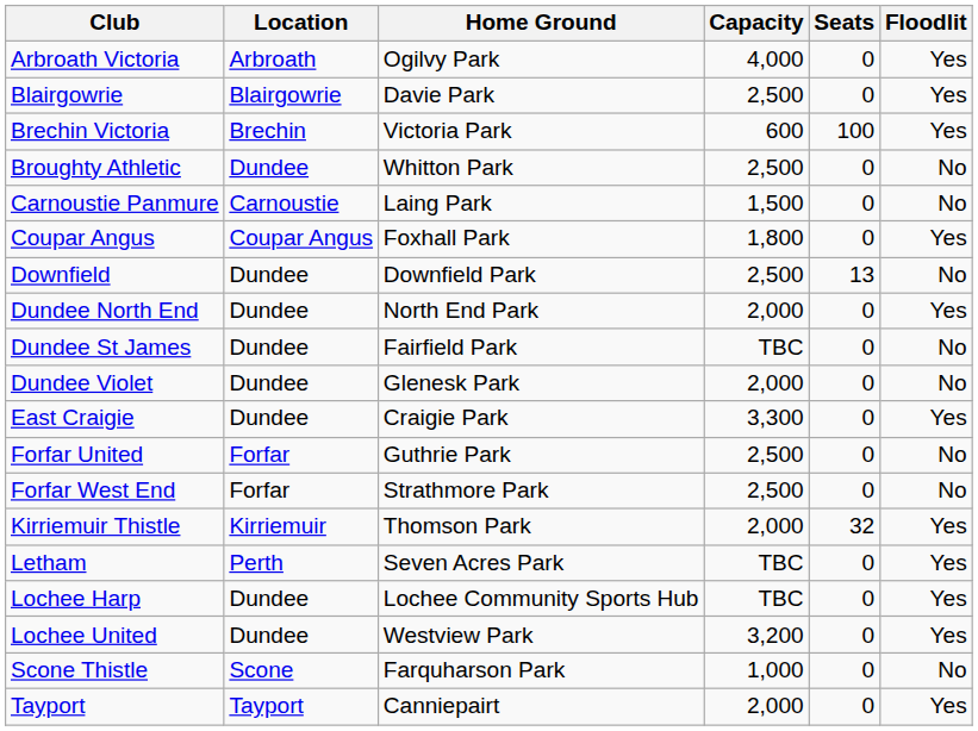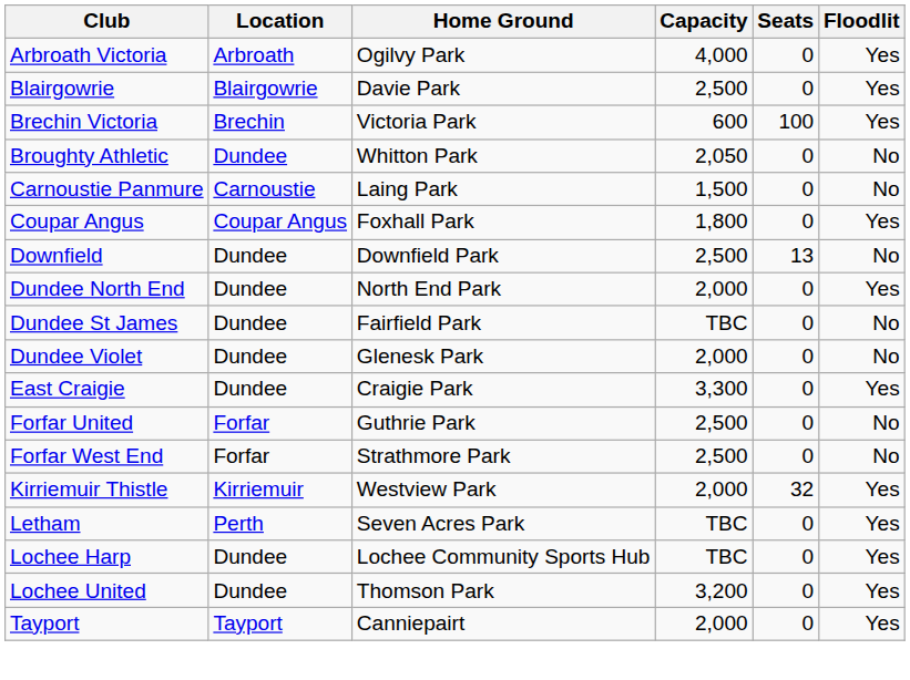 <table class="wikitable sortable">
 <tr>
 <th>Club</th>
 <th>Location</th>
 <th>Home Ground</th>
 <th data-sort-type="number">Capacity</th>
 <th data-sort-type="number">Seats</th>
 <th>Floodlit</th>
 </tr>
 <tr>
 <td><a href='#'>Arbroath Victoria</a></td>
 <td><a href='#'>Arbroath</a></td>
 <td>Ogilvy Park</td>
 <td align=right>4,000</td>
 <td align=right>0</td>
 <td align=right>Yes</td>
 </tr>
 <tr>
 <td><a href='#'>Blairgowrie</a></td>
 <td><a href='#'>Blairgowrie</a></td>
 <td>Davie Park</td>
 <td align=right>2,500</td>
 <td align=right>0</td>
 <td align=right>Yes</td>
 </tr>
 <tr>
 <td><a href='#'>Brechin Victoria</a></td>
 <td><a href='#'>Brechin</a></td>
 <td>Victoria Park</td>
 <td align=right>600</td>
 <td align=right>100</td>
 <td align=right>Yes</td>
 </tr>
 <tr>
 <td><a href='#'>Broughty Athletic</a></td>
 <td><a href='#'>Dundee</a></td>
 <td>Whitton Park</td>
-<td align=right>2,500</td>
+<td align=right>2,050</td>
 <td align=right>0</td>
 <td align=right>No</td>
 </tr>
 <tr>
 <td><a href='#'>Carnoustie Panmure</a></td>
 <td><a href='#'>Carnoustie</a></td>
 <td>Laing Park</td>
 <td align=right>1,500</td>
 <td align=right>0</td>
 <td align=right>No</td>
 </tr>
 <tr>
 <td><a href='#'>Coupar Angus</a></td>
 <td><a href='#'>Coupar Angus</a></td>
 <td>Foxhall Park</td>
 <td align=right>1,800</td>
 <td align=right>0</td>
 <td align=right>Yes</td>
 </tr>
 <tr>
 <td><a href='#'>Downfield</a></td>
 <td>Dundee</td>
 <td>Downfield Park</td>
 <td align=right>2,500</td>
 <td align=right>13</td>
 <td align=right>No</td>
 </tr>
 <tr>
 <td><a href='#'>Dundee North End</a></td>
 <td>Dundee</td>
 <td>North End Park</td>
 <td align=right>2,000</td>
 <td align=right>0</td>
 <td align=right>Yes</td>
 </tr>
 <tr>
 <td><a href='#'>Dundee St James</a></td>
 <td>Dundee</td>
 <td>Fairfield Park</td>
 <td align=right>TBC</td>
 <td align=right>0</td>
 <td align=right>No</td>
 </tr>
 <tr>
 <td><a href='#'>Dundee Violet</a></td>
 <td>Dundee</td>
 <td>Glenesk Park</td>
 <td align=right>2,000</td>
 <td align=right>0</td>
 <td align=right>No</td>
 </tr>
 <tr>
 <td><a href='#'>East Craigie</a></td>
 <td>Dundee</td>
 <td>Craigie Park</td>
 <td align=right>3,300</td>
 <td align=right>0</td>
 <td align=right>Yes</td>
 </tr>
 <tr>
 <td><a href='#'>Forfar United</a></td>
 <td><a href='#'>Forfar</a></td>
 <td>Guthrie Park</td>
 <td align=right>2,500</td>
 <td align=right>0</td>
 <td align=right>No</td>
 </tr>
 <tr>
 <td><a href='#'>Forfar West End</a></td>
 <td>Forfar</td>
 <td>Strathmore Park</td>
 <td align=right>2,500</td>
 <td align=right>0</td>
 <td align=right>No</td>
 </tr>
 <tr>
 <td><a href='#'>Kirriemuir Thistle</a></td>
 <td><a href='#'>Kirriemuir</a></td>
-<td>Thomson Park</td>
+<td>Westview Park</td>
 <td align=right>2,000</td>
 <td align=right>32</td>
 <td align=right>Yes</td>
 </tr>
 <tr>
 <td><a href='#'>Letham</a></td>
 <td><a href='#'>Perth</a></td>
 <td>Seven Acres Park</td>
 <td align=right>TBC</td>
 <td align=right>0</td>
 <td align=right>Yes</td>
 </tr>
 <tr>
 <td><a href='#'>Lochee Harp</a></td>
 <td>Dundee</td>
 <td>Lochee Community Sports Hub</td>
 <td align=right>TBC</td>
 <td align=right>0</td>
 <td align=right>Yes</td>
 </tr>
 <tr>
 <td><a href='#'>Lochee United</a> </td>
 <td>Dundee</td>
-<td>Westview Park</td>
+<td>Thomson Park</td>
 <td align=right>3,200</td>
 <td align=right>0</td>
 <td align=right>Yes</td>
-</tr>
-<tr>
-<td><a href='#'>Scone Thistle</a></td>
-<td><a href='#'>Scone</a></td>
-<td>Farquharson Park</td>
-<td align=right>1,000</td>
-<td align=right>0</td>
-<td align=right>No</td>
 </tr>
 <tr>
 <td><a href='#'>Tayport</a> </td>
 <td><a href='#'>Tayport</a></td>
 <td>Canniepairt</td>
 <td align=right>2,000</td>
 <td align=right>0</td>
 <td align=right>Yes</td>
 </tr>
 </table>
